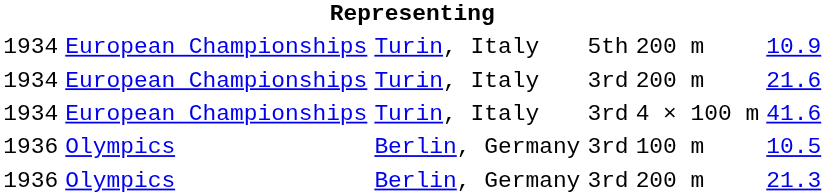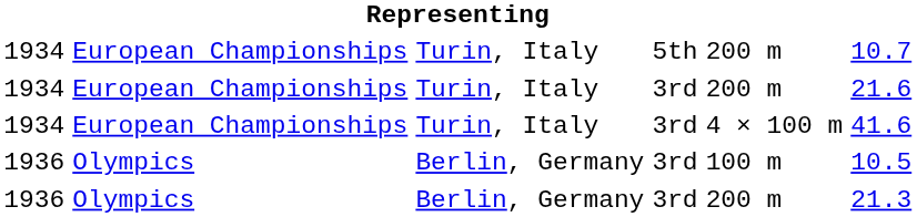 <table>
 <tr>
 <th colspan="6">Representing </th>
 </tr>
 <tr>
 <td>1934</td>
 <td><a href='#'>European Championships</a></td>
 <td><a href='#'>Turin</a>, Italy</td>
 <td>5th</td>
 <td>200 m</td>
-<td><a href='#'>10.9</a></td>
+<td><a href='#'>10.7</a></td>
 </tr>
 <tr>
 <td>1934</td>
 <td><a href='#'>European Championships</a></td>
 <td><a href='#'>Turin</a>, Italy</td>
 <td>3rd</td>
 <td>200 m</td>
 <td><a href='#'>21.6</a></td>
 </tr>
 <tr>
 <td>1934</td>
 <td><a href='#'>European Championships</a></td>
 <td><a href='#'>Turin</a>, Italy</td>
 <td>3rd</td>
 <td>4 × 100 m</td>
 <td><a href='#'>41.6</a></td>
 </tr>
 <tr>
 <td>1936</td>
 <td><a href='#'>Olympics</a></td>
 <td><a href='#'>Berlin</a>, Germany</td>
 <td>3rd</td>
 <td>100 m</td>
 <td><a href='#'>10.5</a></td>
 </tr>
 <tr>
 <td>1936</td>
 <td><a href='#'>Olympics</a></td>
 <td><a href='#'>Berlin</a>, Germany</td>
 <td>3rd</td>
 <td>200 m</td>
 <td><a href='#'>21.3</a></td>
 </tr>
 </table>
